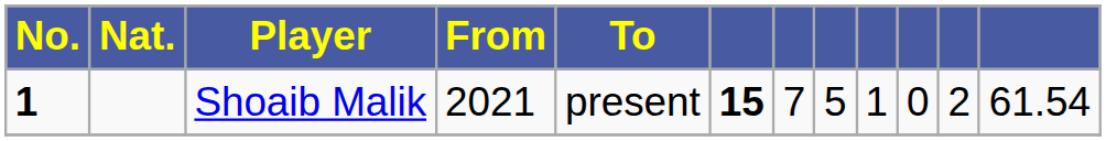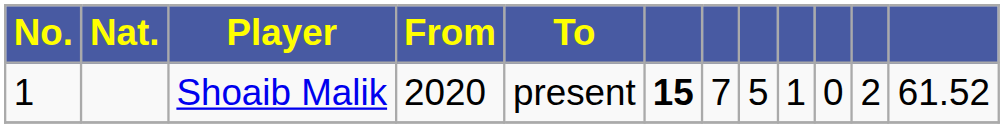 <table class="wikitable sortable" style="font-size:100%">
 <tr>
 <th style="background:#485AA2; color:#FFFF00;">No.</th>
 <th style="background:#485AA2; color:#FFFF00;">Nat.</th>
 <th style="background:#485AA2; color:#FFFF00;">Player</th>
 <th style="background:#485AA2; color:#FFFF00;">From</th>
 <th style="background:#485AA2; color:#FFFF00;">To</th>
 <th style="background:#485AA2; color:#FFFF00;"></th>
 <th style="background:#485AA2; color:#FFFF00;"></th>
 <th style="background:#485AA2; color:#FFFF00;"></th>
 <th style="background:#485AA2; color:#FFFF00;"></th>
 <th style="background:#485AA2; color:#FFFF00;"></th>
 <th style="background:#485AA2; color:#FFFF00;"></th>
 <th style="background:#485AA2; color:#FFFF00;"></th>
 </tr>
 <tr>
-<td><strong>1</strong></td>
+<td>1</td>
 <td></td>
 <td><a href='#'>Shoaib Malik</a></td>
-<td>2021</td>
+<td>2020</td>
 <td>present</td>
 <td><strong>15</strong></td>
 <td>7</td>
 <td>5</td>
 <td>1</td>
 <td>0</td>
 <td>2</td>
-<td>61.54</td>
+<td>61.52</td>
 </tr>
 <tr>
 </tr>
 </table>
